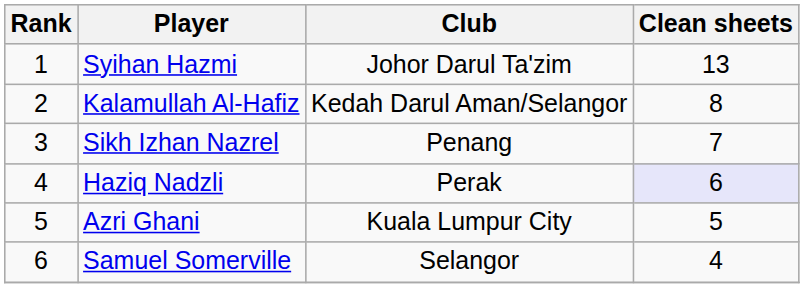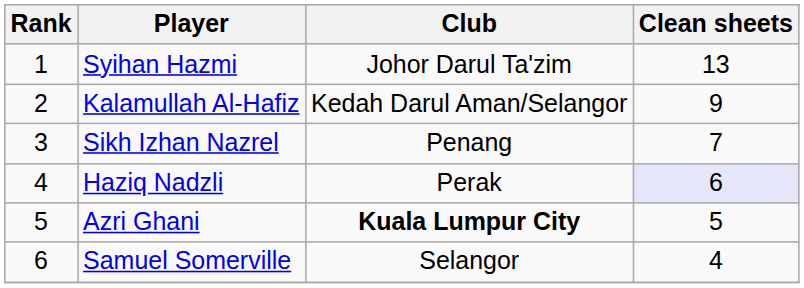 <table class="wikitable" style="text-align:center">
 <tr>
 <th>Rank</th>
 <th>Player</th>
 <th>Club</th>
 <th>Clean sheets</th>
 </tr>
 <tr>
 <td>1</td>
 <td style="text-align:left;"> <a href='#'>Syihan Hazmi</a></td>
 <td style="text-align:center;">Johor Darul Ta'zim</td>
 <td>13</td>
 </tr>
 <tr>
 <td>2</td>
 <td style="text-align:left;"> <a href='#'>Kalamullah Al-Hafiz</a></td>
 <td style="text-align:center;">Kedah Darul Aman/Selangor</td>
-<td>8</td>
+<td>9</td>
 </tr>
 <tr>
 <td>3</td>
 <td style="text-align:left;"> <a href='#'>Sikh Izhan Nazrel</a></td>
 <td style="text-align:center;">Penang</td>
 <td>7</td>
 </tr>
 <tr>
 <td>4</td>
 <td style="text-align:left;"> <a href='#'>Haziq Nadzli</a></td>
 <td style="text-align:center;">Perak</td>
 <td style="background: lavender;">6</td>
 </tr>
 <tr>
 <td>5</td>
 <td style="text-align:left;"> <a href='#'>Azri Ghani</a></td>
-<td style="text-align:center;">Kuala Lumpur City</td>
+<td style="text-align:center;"><strong>Kuala Lumpur City</strong></td>
 <td>5</td>
 </tr>
 <tr>
 <td>6</td>
 <td style="text-align:left;"> <a href='#'>Samuel Somerville</a></td>
 <td style="text-align:center;">Selangor</td>
 <td>4</td>
 </tr>
 <tr>
 </tr>
 </table>
